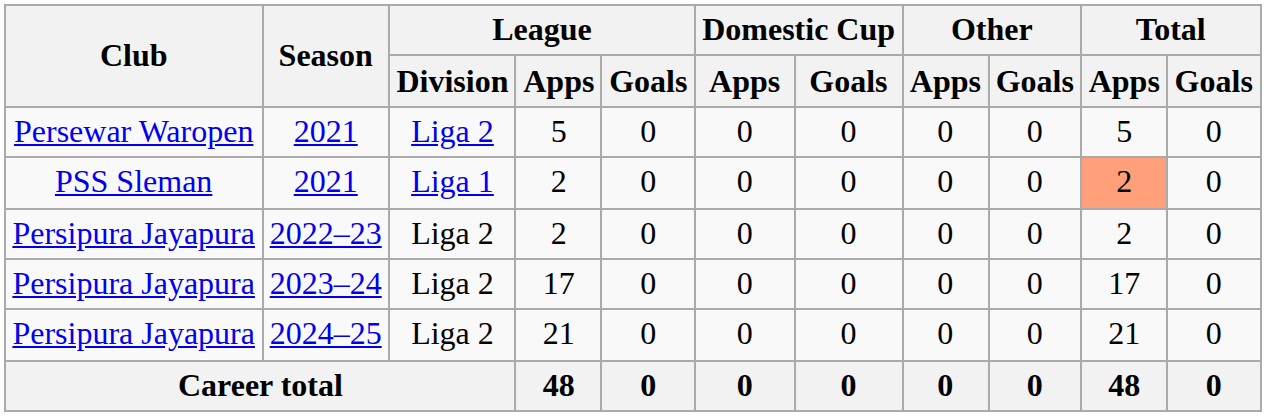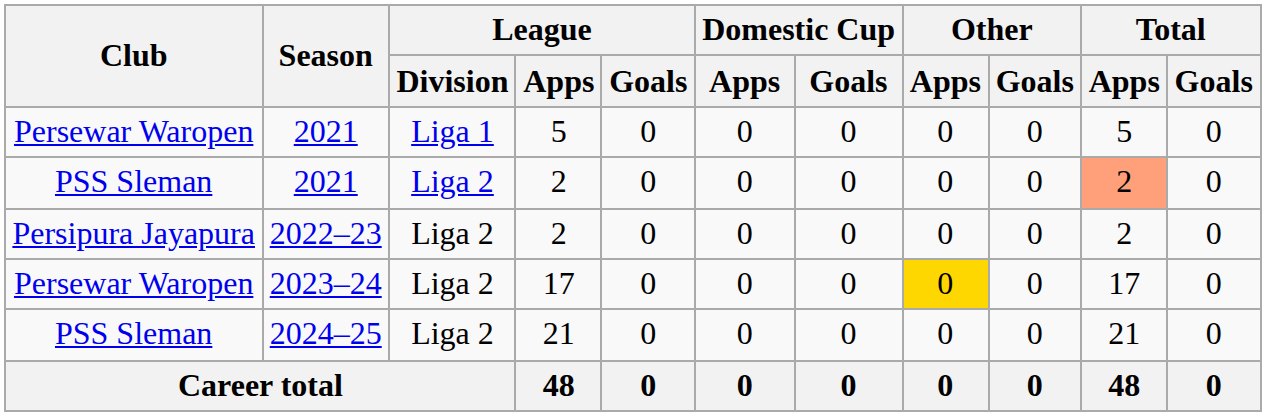 <table class="wikitable" style="text-align: center">
 <tr>
 <th rowspan="2">Club</th>
 <th rowspan="2">Season</th>
 <th colspan="3">League</th>
 <th colspan="2">Domestic Cup</th>
 <th colspan="2">Other</th>
 <th colspan="2">Total</th>
 </tr>
 <tr>
 <th>Division</th>
 <th>Apps</th>
 <th>Goals</th>
 <th>Apps</th>
 <th>Goals</th>
 <th>Apps</th>
 <th>Goals</th>
 <th>Apps</th>
 <th>Goals</th>
 </tr>
 <tr>
 <td rowspan="1"><a href='#'>Persewar Waropen</a></td>
 <td><a href='#'>2021</a></td>
-<td rowspan="1" valign="center"><a href='#'>Liga 2</a></td>
+<td rowspan="1" valign="center"><a href='#'>Liga 1</a></td>
 <td>5</td>
 <td>0</td>
 <td>0</td>
 <td>0</td>
 <td>0</td>
 <td>0</td>
 <td>5</td>
 <td>0</td>
 </tr>
 <tr>
 <td rowspan="1"><a href='#'>PSS Sleman</a></td>
 <td><a href='#'>2021</a></td>
-<td rowspan="1" valign="center"><a href='#'>Liga 1</a></td>
+<td rowspan="1" valign="center"><a href='#'>Liga 2</a></td>
 <td>2</td>
 <td>0</td>
 <td>0</td>
 <td>0</td>
 <td>0</td>
 <td>0</td>
 <td style="background: lightsalmon;">2</td>
 <td>0</td>
 </tr>
 <tr>
 <td rowspan="1"><a href='#'>Persipura Jayapura</a></td>
 <td><a href='#'>2022–23</a></td>
 <td rowspan="1">Liga 2</td>
 <td>2</td>
 <td>0</td>
 <td>0</td>
 <td>0</td>
 <td>0</td>
 <td>0</td>
 <td>2</td>
 <td>0</td>
 </tr>
 <tr>
-<td rowspan="1"><a href='#'>Persipura Jayapura</a></td>
+<td rowspan="1"><a href='#'>Persewar Waropen</a></td>
 <td><a href='#'>2023–24</a></td>
 <td rowspan="1">Liga 2</td>
 <td>17</td>
 <td>0</td>
 <td>0</td>
 <td>0</td>
-<td>0</td>
+<td style="background: gold;">0</td>
 <td>0</td>
 <td>17</td>
 <td>0</td>
 </tr>
 <tr>
-<td rowspan="1"><a href='#'>Persipura Jayapura</a></td>
+<td rowspan="1"><a href='#'>PSS Sleman</a></td>
 <td><a href='#'>2024–25</a></td>
 <td rowspan="1">Liga 2</td>
 <td>21</td>
 <td>0</td>
 <td>0</td>
 <td>0</td>
 <td>0</td>
 <td>0</td>
 <td>21</td>
 <td>0</td>
 </tr>
 <tr>
 <th colspan=3>Career total</th>
 <th>48</th>
 <th>0</th>
 <th>0</th>
 <th>0</th>
 <th>0</th>
 <th>0</th>
 <th>48</th>
 <th>0</th>
 </tr>
 </table>
